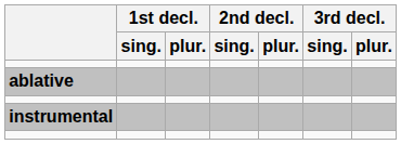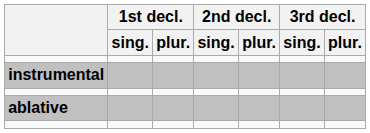 <table class="wikitable">
 <tr>
 <th rowspan="2"></th>
 <th colspan="2">1st decl.</th>
 <th colspan="2">2nd decl.</th>
 <th colspan="2">3rd decl.</th>
 </tr>
 <tr>
 <th>sing.</th>
 <th>plur.</th>
 <th>sing.</th>
 <th>plur.</th>
 <th>sing.</th>
 <th>plur.</th>
+</tr>
+<tr>
+<td></td>
+<td></td>
+<td></td>
+<td></td>
+<td></td>
+<td></td>
+<td></td>
+</tr>
+<tr style="background-color: silver;">
+<td><strong>instrumental</strong></td>
+<td></td>
+<td></td>
+<td></td>
+<td></td>
+<td></td>
+<td></td>
 </tr>
 <tr>
 <td></td>
 <td></td>
 <td></td>
 <td></td>
 <td></td>
 <td></td>
 <td></td>
 </tr>
 <tr style="background-color: silver;">
 <td><strong>ablative</strong></td>
 <td></td>
 <td></td>
 <td></td>
 <td></td>
 <td></td>
 <td></td>
 </tr>
 <tr>
 <td></td>
 <td></td>
 <td></td>
 <td></td>
 <td></td>
 <td></td>
 <td></td>
 </tr>
-<tr style="background-color: silver;">
-<td><strong>instrumental</strong></td>
-<td></td>
-<td></td>
-<td></td>
-<td></td>
-<td></td>
-<td></td>
-</tr>
-<tr>
-<td></td>
-<td></td>
-<td></td>
-<td></td>
-<td></td>
-<td></td>
-<td></td>
-</tr>
 </table>
